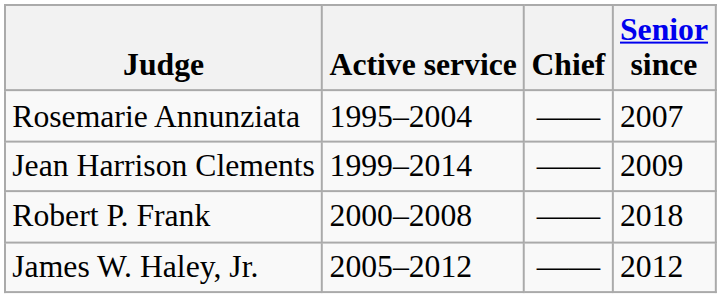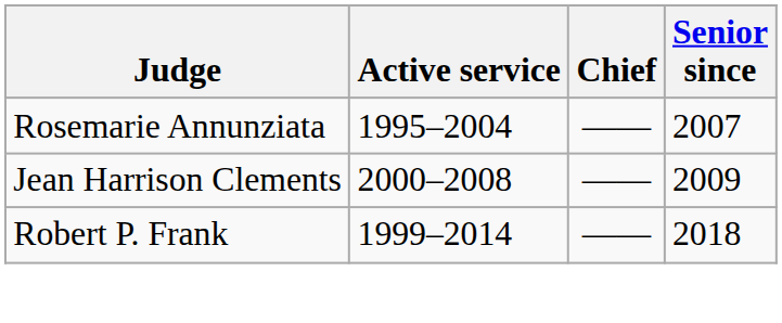 <table class=wikitable style="clear:both">
 <tr valign=bottom>
 <th>Judge</th>
 <th>Active service</th>
 <th>Chief</th>
 <th><a href='#'>Senior</a><br>since</th>
 </tr>
 <tr>
 <td>Rosemarie Annunziata</td>
 <td>1995–2004</td>
 <td align=center>——</td>
 <td>2007</td>
 </tr>
 <tr>
 <td>Jean Harrison Clements</td>
-<td>1999–2014</td>
+<td>2000–2008</td>
 <td align=center>——</td>
 <td>2009</td>
 </tr>
 <tr>
 <td>Robert P. Frank</td>
-<td>2000–2008</td>
+<td>1999–2014</td>
 <td align=center>——</td>
 <td>2018</td>
 </tr>
-<tr>
-<td>James W. Haley, Jr.</td>
-<td>2005–2012</td>
-<td align=center>——</td>
-<td>2012</td>
-</tr>
 </table>
